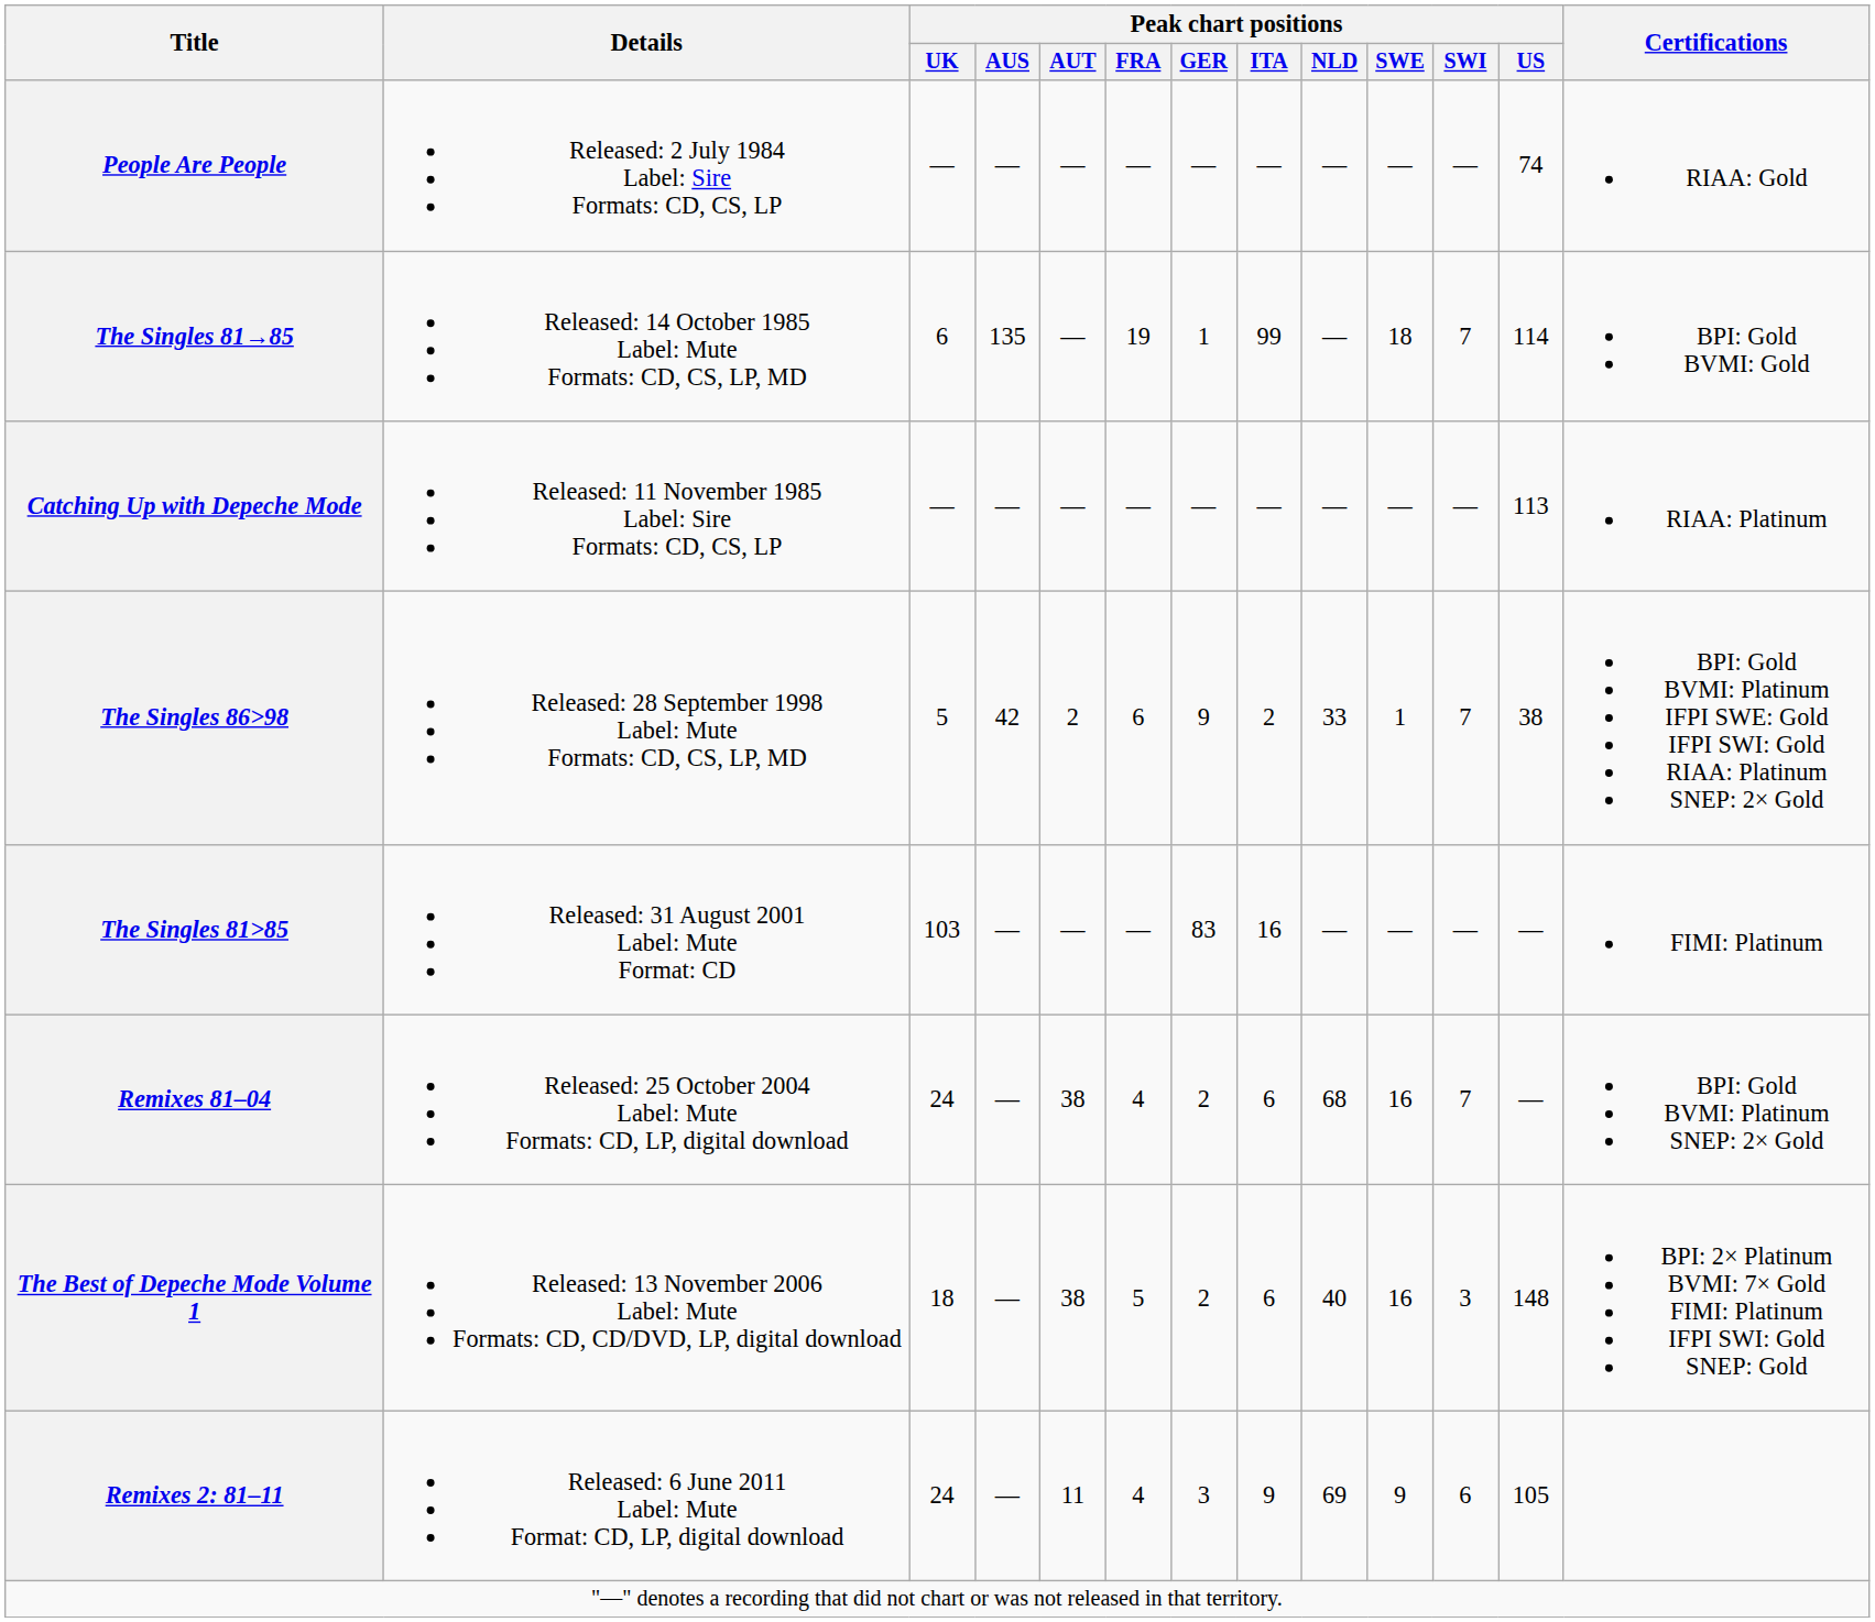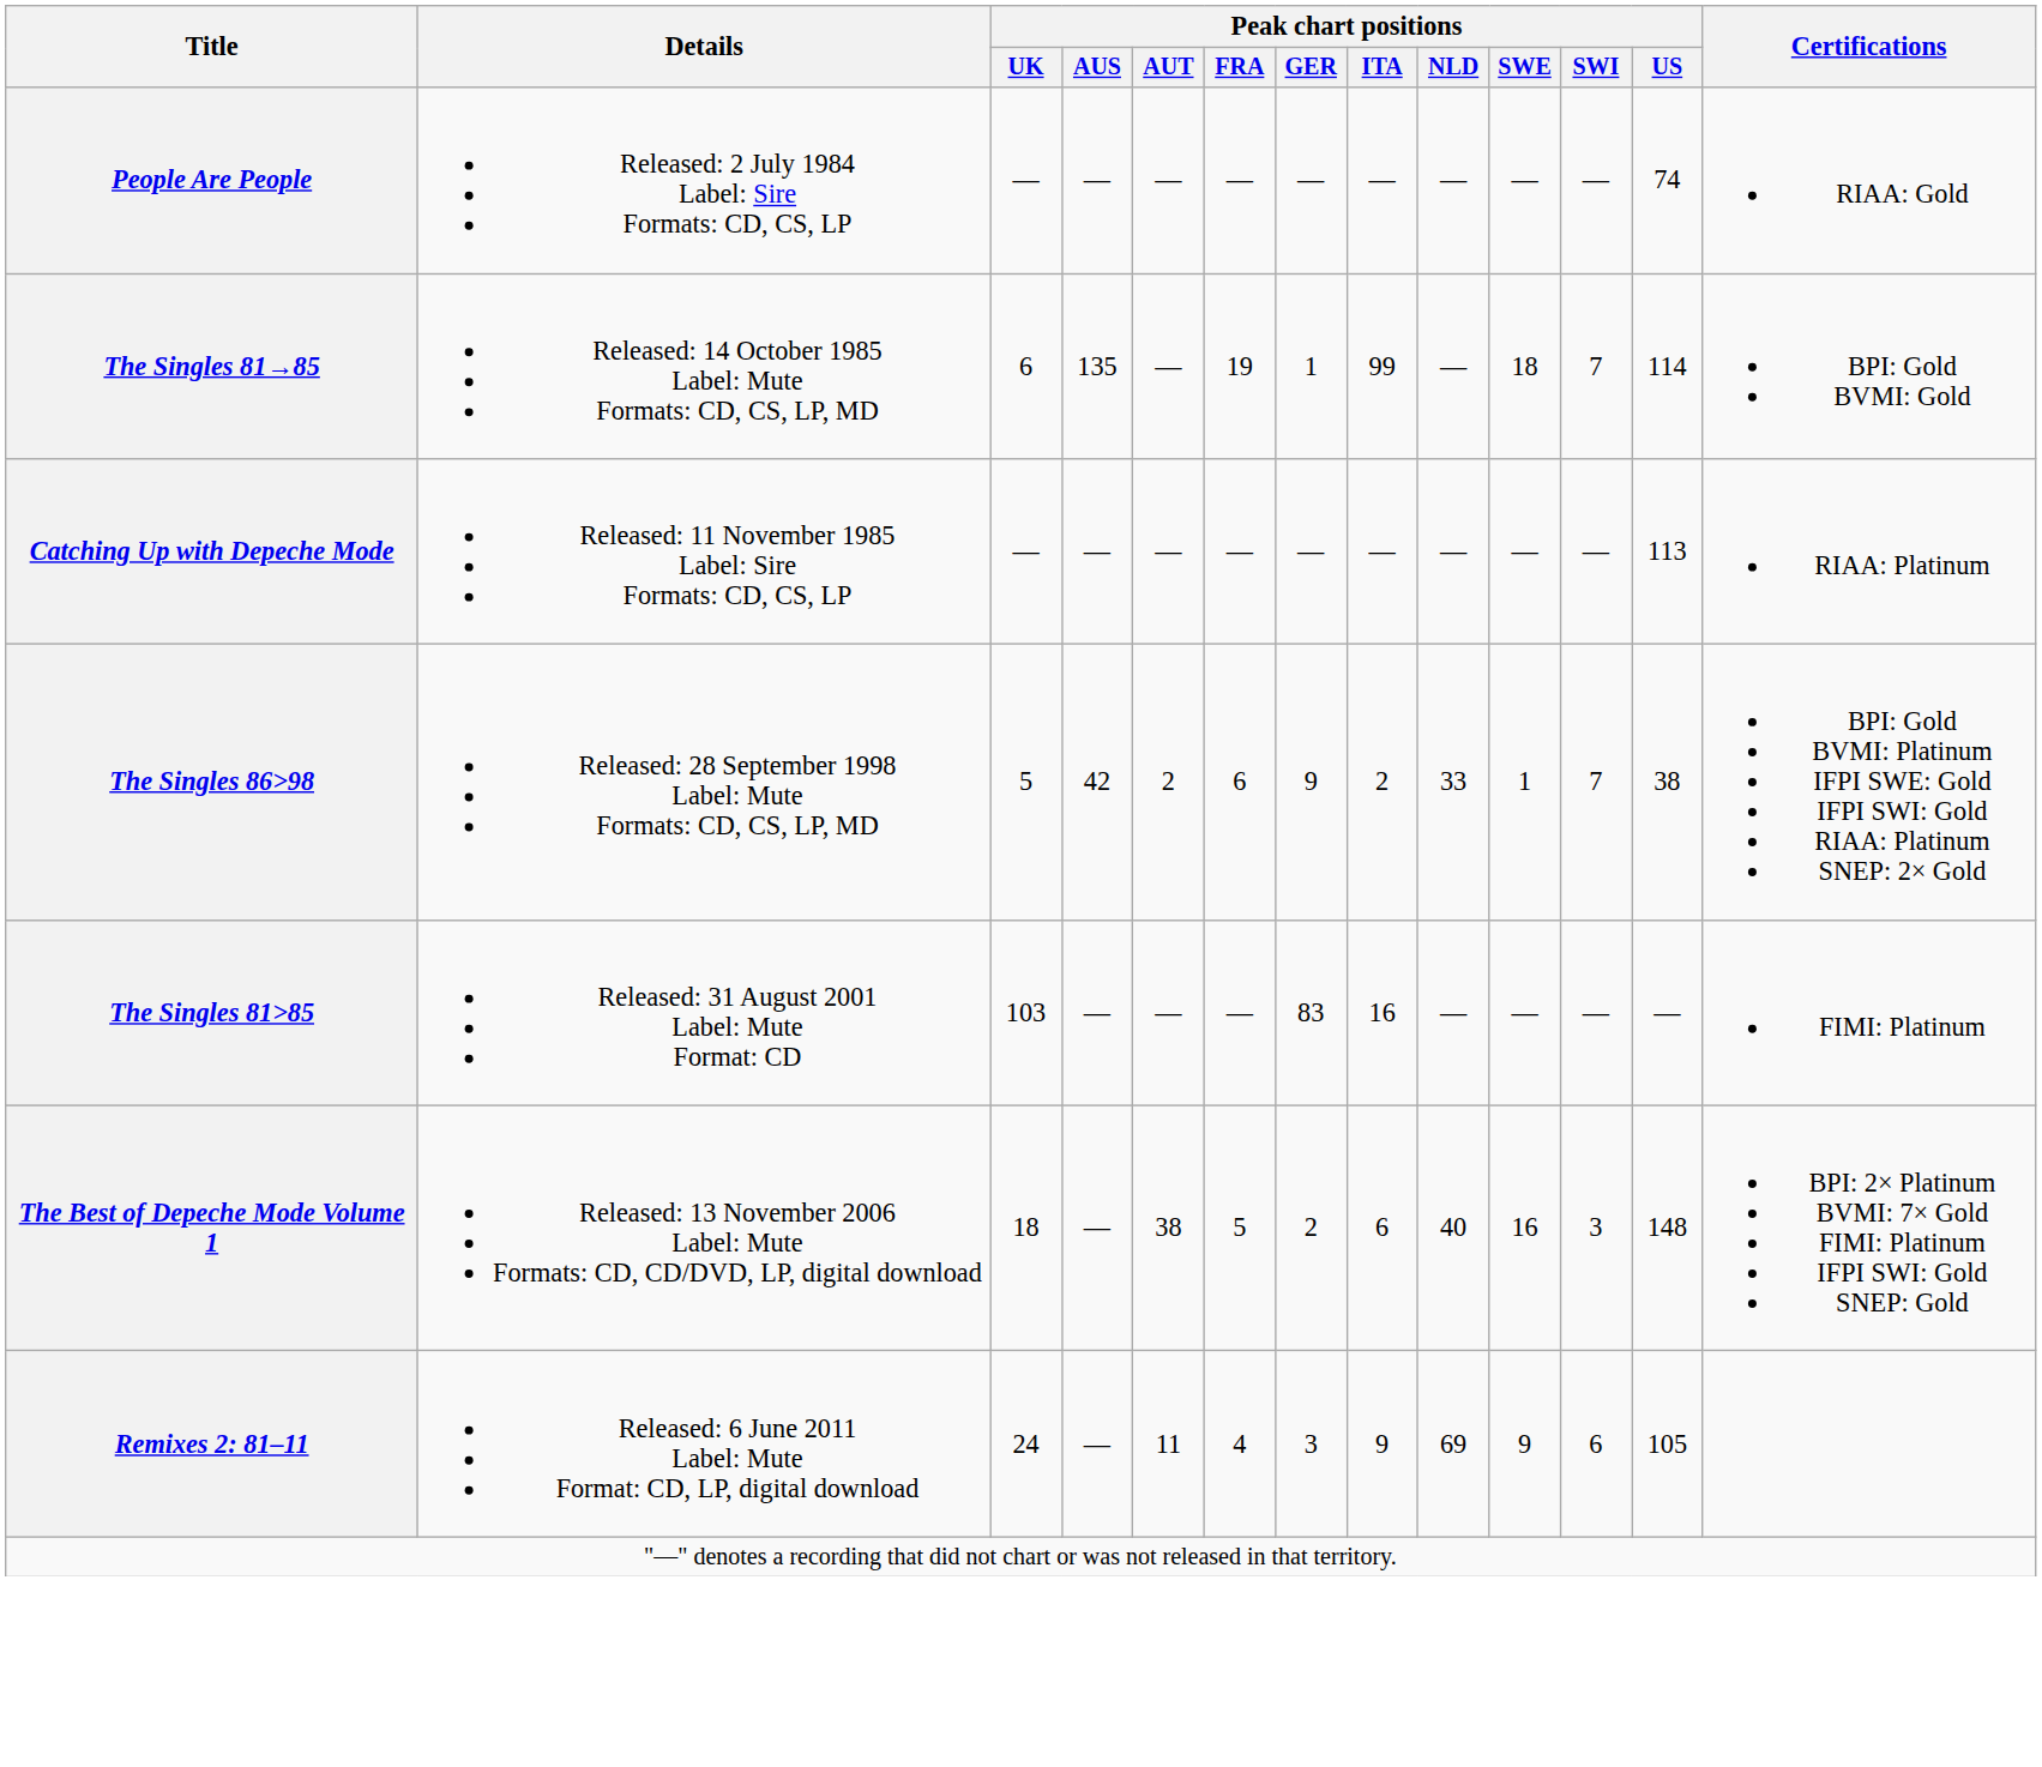 <table class="wikitable plainrowheaders" style="text-align:center;">
 <tr>
 <th scope="col" rowspan="2" style="width:15em;">Title</th>
 <th scope="col" rowspan="2" style="width:21em;">Details</th>
 <th scope="col" colspan="10">Peak chart positions</th>
 <th scope="col" rowspan="2" style="width:12em;"><a href='#'>Certifications</a></th>
 </tr>
 <tr>
 <th scope="col" style="width:2.5em;font-size:90%;"><a href='#'>UK</a><br></th>
 <th scope="col" style="width:2.5em;font-size:90%;"><a href='#'>AUS</a><br></th>
 <th scope="col" style="width:2.5em;font-size:90%;"><a href='#'>AUT</a><br></th>
 <th scope="col" style="width:2.5em;font-size:90%;"><a href='#'>FRA</a><br></th>
 <th scope="col" style="width:2.5em;font-size:90%;"><a href='#'>GER</a><br></th>
 <th scope="col" style="width:2.5em;font-size:90%;"><a href='#'>ITA</a><br></th>
 <th scope="col" style="width:2.5em;font-size:90%;"><a href='#'>NLD</a><br></th>
 <th scope="col" style="width:2.5em;font-size:90%;"><a href='#'>SWE</a><br></th>
 <th scope="col" style="width:2.5em;font-size:90%;"><a href='#'>SWI</a><br></th>
 <th scope="col" style="width:2.5em;font-size:90%;"><a href='#'>US</a><br></th>
 </tr>
 <tr>
 <th scope="row"><em><a href='#'>People Are People</a></em></th>
 <td><br><ul><li>Released: 2 July 1984 </li><li>Label: <a href='#'>Sire</a></li><li>Formats: CD, CS, LP</li></ul></td>
 <td>—</td>
 <td>—</td>
 <td>—</td>
 <td>—</td>
 <td>—</td>
 <td>—</td>
 <td>—</td>
 <td>—</td>
 <td>—</td>
 <td>74</td>
 <td><br><ul><li>RIAA: Gold</li></ul></td>
 </tr>
 <tr>
 <th scope="row"><em><a href='#'>The Singles 81→85</a></em></th>
 <td><br><ul><li>Released: 14 October 1985 </li><li>Label: Mute</li><li>Formats: CD, CS, LP, MD</li></ul></td>
 <td>6</td>
 <td>135</td>
 <td>—</td>
 <td>19</td>
 <td>1</td>
 <td>99</td>
 <td>—</td>
 <td>18</td>
 <td>7</td>
 <td>114</td>
 <td><br><ul><li>BPI: Gold</li><li>BVMI: Gold</li></ul></td>
 </tr>
 <tr>
 <th scope="row"><em><a href='#'>Catching Up with Depeche Mode</a></em></th>
 <td><br><ul><li>Released: 11 November 1985 </li><li>Label: Sire</li><li>Formats: CD, CS, LP</li></ul></td>
 <td>—</td>
 <td>—</td>
 <td>—</td>
 <td>—</td>
 <td>—</td>
 <td>—</td>
 <td>—</td>
 <td>—</td>
 <td>—</td>
 <td>113</td>
 <td><br><ul><li>RIAA: Platinum</li></ul></td>
 </tr>
 <tr>
 <th scope="row"><em><a href='#'>The Singles 86>98</a></em></th>
 <td><br><ul><li>Released: 28 September 1998 </li><li>Label: Mute</li><li>Formats: CD, CS, LP, MD</li></ul></td>
 <td>5</td>
 <td>42</td>
 <td>2</td>
 <td>6</td>
 <td>9</td>
 <td>2</td>
 <td>33</td>
 <td>1</td>
 <td>7</td>
 <td>38</td>
 <td><br><ul><li>BPI: Gold</li><li>BVMI: Platinum</li><li>IFPI SWE: Gold</li><li>IFPI SWI: Gold</li><li>RIAA: Platinum</li><li>SNEP: 2× Gold</li></ul></td>
 </tr>
 <tr>
 <th scope="row"><em><a href='#'>The Singles 81>85</a></em></th>
 <td><br><ul><li>Released: 31 August 2001 </li><li>Label: Mute</li><li>Format: CD</li></ul></td>
 <td>103</td>
 <td>—</td>
 <td>—</td>
 <td>—</td>
 <td>83</td>
 <td>16</td>
 <td>—</td>
 <td>—</td>
 <td>—</td>
 <td>—</td>
 <td><br><ul><li>FIMI: Platinum</li></ul></td>
 </tr>
 <tr>
-<th scope="row"><em><a href='#'>Remixes 81–04</a></em></th>
-<td><br><ul><li>Released: 25 October 2004 </li><li>Label: Mute</li><li>Formats: CD, LP, digital download</li></ul></td>
-<td>24</td>
-<td>—</td>
-<td>38</td>
-<td>4</td>
-<td>2</td>
-<td>6</td>
-<td>68</td>
-<td>16</td>
-<td>7</td>
-<td>—</td>
-<td><br><ul><li>BPI: Gold</li><li>BVMI: Platinum</li><li>SNEP: 2× Gold</li></ul></td>
-</tr>
-<tr>
 <th scope="row"><em><a href='#'>The Best of Depeche Mode Volume 1</a></em></th>
 <td><br><ul><li>Released: 13 November 2006 </li><li>Label: Mute</li><li>Formats: CD, CD/DVD, LP, digital download</li></ul></td>
 <td>18</td>
 <td>—</td>
 <td>38</td>
 <td>5</td>
 <td>2</td>
 <td>6</td>
 <td>40</td>
 <td>16</td>
 <td>3</td>
 <td>148</td>
 <td><br><ul><li>BPI: 2× Platinum</li><li>BVMI: 7× Gold</li><li>FIMI: Platinum</li><li>IFPI SWI: Gold</li><li>SNEP: Gold</li></ul></td>
 </tr>
 <tr>
 <th scope="row"><em><a href='#'>Remixes 2: 81–11</a></em></th>
 <td><br><ul><li>Released: 6 June 2011 </li><li>Label: Mute</li><li>Format: CD, LP, digital download</li></ul></td>
 <td>24</td>
 <td>—</td>
 <td>11</td>
 <td>4</td>
 <td>3</td>
 <td>9</td>
 <td>69</td>
 <td>9</td>
 <td>6</td>
 <td>105</td>
 <td></td>
 </tr>
 <tr>
 <td colspan="13" style="font-size:90%">"—" denotes a recording that did not chart or was not released in that territory.</td>
 </tr>
 </table>
